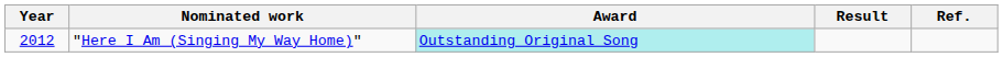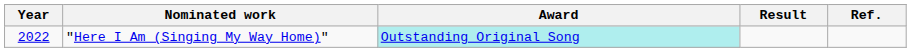 <table class="wikitable" style="width:70%;">
 <tr>
 <th style="width:3%;">Year</th>
 <th style="width:20%;">Nominated work</th>
 <th style="width:23%;">Award</th>
 <th style="width:5%;">Result</th>
 <th style="width:5%;">Ref.</th>
 </tr>
 <tr>
-<td align="center"><a href='#'>2012</a></td>
+<td align="center"><a href='#'>2022</a></td>
 <td>"<a href='#'>Here I Am (Singing My Way Home)</a>"</td>
 <td style="background: paleturquoise;"><a href='#'>Outstanding Original Song</a></td>
 <td></td>
 <td align="center"></td>
 </tr>
 </table>
